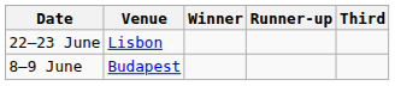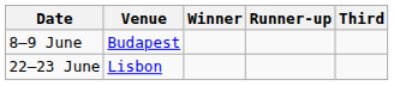 <table class="wikitable">
 <tr>
 <th>Date</th>
 <th>Venue</th>
 <th>Winner</th>
 <th>Runner-up</th>
 <th>Third</th>
 </tr>
 <tr>
+<td>8–9 June</td>
+<td> <a href='#'>Budapest</a></td>
+<td></td>
+<td></td>
+<td></td>
+</tr>
+<tr>
 <td>22–23 June</td>
 <td> <a href='#'>Lisbon</a></td>
 <td></td>
 <td></td>
 <td></td>
 </tr>
-<tr>
-<td>8–9 June</td>
-<td> <a href='#'>Budapest</a></td>
-<td></td>
-<td></td>
-<td></td>
-</tr>
 </table>
